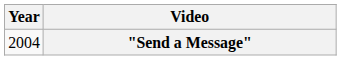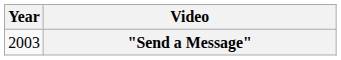 <table class="wikitable plainrowheaders">
 <tr>
 <th>Year</th>
 <th style="width:18em;">Video</th>
 </tr>
 <tr>
-<td>2004</td>
+<td>2003</td>
 <th scope="row">"Send a Message"</th>
 </tr>
 </table>
